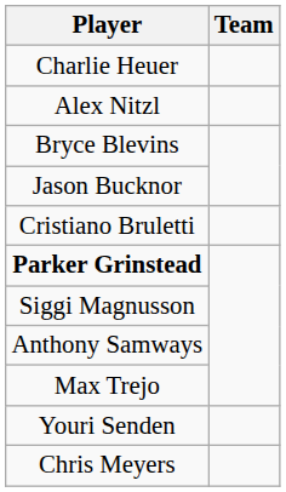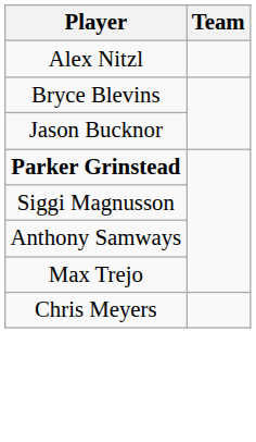 <table class="wikitable" style="text-align: center;">
 <tr>
 <th>Player</th>
 <th>Team</th>
-</tr>
-<tr>
-<td>Charlie Heuer</td>
-<td></td>
 </tr>
 <tr>
 <td>Alex Nitzl</td>
 <td></td>
 </tr>
 <tr>
 <td>Bryce Blevins</td>
 <td rowspan=2></td>
 </tr>
 <tr>
 <td>Jason Bucknor</td>
-</tr>
-<tr>
-<td>Cristiano Bruletti</td>
-<td></td>
 </tr>
 <tr>
 <td><strong>Parker Grinstead</strong></td>
 <td rowspan=4></td>
 </tr>
 <tr>
 <td>Siggi Magnusson</td>
 </tr>
 <tr>
 <td>Anthony Samways</td>
 </tr>
 <tr>
 <td>Max Trejo</td>
 </tr>
 <tr>
-<td>Youri Senden</td>
-<td></td>
-</tr>
-<tr>
 <td>Chris Meyers</td>
 <td></td>
 </tr>
 </table>
